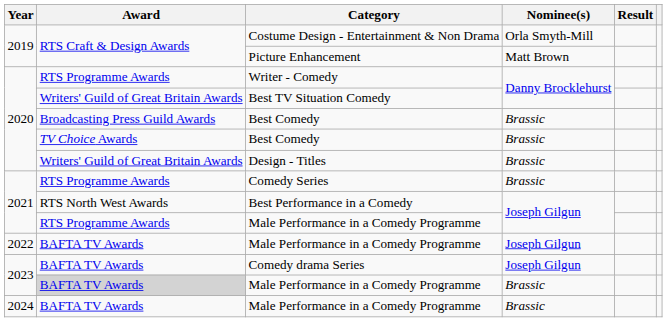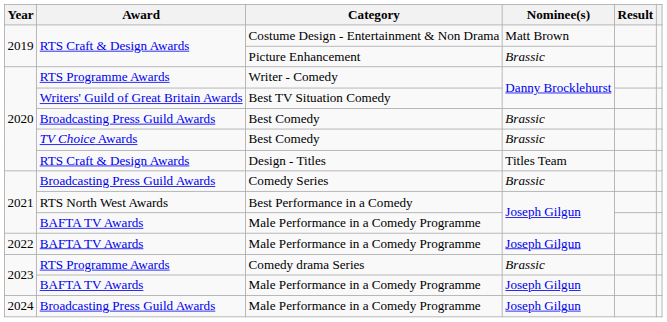 <table class="wikitable">
 <tr>
 <th>Year</th>
 <th>Award</th>
 <th>Category</th>
 <th>Nominee(s)</th>
 <th>Result</th>
 <th></th>
 </tr>
 <tr>
 <td rowspan="2">2019</td>
 <td rowspan="2"><a href='#'>RTS Craft & Design Awards</a></td>
 <td>Costume Design - Entertainment & Non Drama</td>
-<td>Orla Smyth-Mill</td>
+<td>Matt Brown</td>
 <td></td>
 <td rowspan="2" align=center></td>
 </tr>
 <tr>
 <td>Picture Enhancement</td>
-<td>Matt Brown</td>
+<td><em>Brassic</em></td>
 <td></td>
 </tr>
 <tr>
 <td rowspan="5">2020</td>
 <td><a href='#'>RTS Programme Awards</a></td>
 <td>Writer - Comedy</td>
 <td rowspan="2"><a href='#'>Danny Brocklehurst</a></td>
 <td></td>
 <td align=center></td>
 </tr>
 <tr>
 <td><a href='#'>Writers' Guild of Great Britain Awards</a></td>
 <td>Best TV Situation Comedy</td>
 <td></td>
 <td align=center></td>
 </tr>
 <tr>
 <td><a href='#'>Broadcasting Press Guild Awards</a></td>
 <td>Best Comedy</td>
 <td><em>Brassic</em></td>
 <td></td>
 <td align=center></td>
 </tr>
 <tr>
 <td><a href='#'><em>TV Choice</em> Awards</a></td>
 <td>Best Comedy</td>
 <td><em>Brassic</em></td>
 <td></td>
 </tr>
 <tr>
-<td><a href='#'>Writers' Guild of Great Britain Awards</a></td>
+<td><a href='#'>RTS Craft & Design Awards</a></td>
 <td>Design - Titles</td>
-<td><em>Brassic</em></td>
+<td>Titles Team</td>
 <td></td>
 <td align=center></td>
 </tr>
 <tr>
 <td rowspan="3">2021</td>
-<td><a href='#'>RTS Programme Awards</a></td>
+<td><a href='#'>Broadcasting Press Guild Awards</a></td>
 <td>Comedy Series</td>
 <td><em>Brassic</em></td>
 <td></td>
 <td align=center></td>
 </tr>
 <tr>
 <td>RTS North West Awards</td>
 <td>Best Performance in a Comedy</td>
 <td rowspan="2"><a href='#'>Joseph Gilgun</a></td>
 <td></td>
 <td align=center></td>
 </tr>
 <tr>
-<td><a href='#'>RTS Programme Awards</a></td>
+<td><a href='#'>BAFTA TV Awards</a></td>
 <td>Male Performance in a Comedy Programme</td>
 <td></td>
 <td align=center></td>
 </tr>
 <tr>
 <td>2022</td>
 <td><a href='#'>BAFTA TV Awards</a></td>
 <td>Male Performance in a Comedy Programme</td>
 <td><a href='#'>Joseph Gilgun</a></td>
 <td></td>
 <td align=center></td>
 </tr>
 <tr>
 <td rowspan="2">2023</td>
+<td><a href='#'>RTS Programme Awards</a></td>
+<td>Comedy drama Series</td>
+<td><em>Brassic</em></td>
+<td></td>
+<td align=center></td>
+</tr>
+<tr>
 <td><a href='#'>BAFTA TV Awards</a></td>
-<td>Comedy drama Series</td>
+<td>Male Performance in a Comedy Programme</td>
 <td><a href='#'>Joseph Gilgun</a></td>
 <td></td>
 <td align=center></td>
 </tr>
 <tr>
-<td style="background: lightgrey;"><a href='#'>BAFTA TV Awards</a></td>
+<td>2024</td>
+<td><a href='#'>Broadcasting Press Guild Awards</a></td>
 <td>Male Performance in a Comedy Programme</td>
-<td><em>Brassic</em></td>
-<td></td>
-<td align=center></td>
-</tr>
-<tr>
-<td>2024</td>
-<td><a href='#'>BAFTA TV Awards</a></td>
-<td>Male Performance in a Comedy Programme</td>
-<td><em>Brassic</em></td>
+<td><a href='#'>Joseph Gilgun</a></td>
 <td></td>
 <td align=center></td>
 </tr>
 </table>
